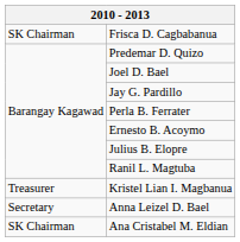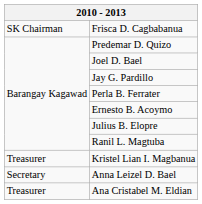 <table class="wikitable mw-collapsible mw-collapsed">
 <tr>
 <th colspan="2">2010 - 2013</th>
 </tr>
 <tr>
 <td>SK Chairman</td>
 <td>Frisca D. Cagbabanua</td>
 </tr>
 <tr>
 <td rowspan="7">Barangay Kagawad</td>
 <td>Predemar D. Quizo</td>
 </tr>
 <tr>
 <td>Joel D. Bael</td>
 </tr>
 <tr>
 <td>Jay G. Pardillo</td>
 </tr>
 <tr>
 <td>Perla B. Ferrater</td>
 </tr>
 <tr>
 <td>Ernesto B. Acoymo</td>
 </tr>
 <tr>
 <td>Julius B. Elopre</td>
 </tr>
 <tr>
 <td>Ranil L. Magtuba</td>
 </tr>
 <tr>
 <td>Treasurer</td>
 <td>Kristel Lian I. Magbanua</td>
 </tr>
 <tr>
 <td>Secretary</td>
 <td>Anna Leizel D. Bael</td>
 </tr>
 <tr>
-<td>SK Chairman</td>
+<td>Treasurer</td>
 <td>Ana Cristabel M. Eldian</td>
 </tr>
 </table>
